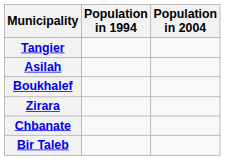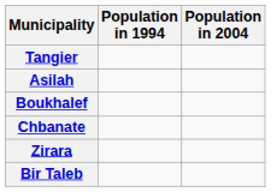 <table class="wikitable alternance">
 <tr>
 <th scope=col>Municipality</th>
 <th scope=col>Population<br>in 1994</th>
 <th scope=col>Population<br>in 2004</th>
 </tr>
 <tr>
 <th scope=row><a href='#'>Tangier</a></th>
 <td></td>
 <td></td>
 </tr>
 <tr>
 <th scope=row><a href='#'>Asilah</a></th>
 <td></td>
 <td></td>
 </tr>
 <tr>
 <th scope=row><a href='#'>Boukhalef</a></th>
 <td></td>
 <td></td>
 </tr>
 <tr>
-<th scope=row><a href='#'>Zirara</a></th>
+<th scope=row><a href='#'>Chbanate</a></th>
 <td></td>
 <td></td>
 </tr>
 <tr>
-<th scope=row><a href='#'>Chbanate</a></th>
+<th scope=row><a href='#'>Zirara</a></th>
 <td></td>
 <td></td>
 </tr>
 <tr>
 <th scope=row><a href='#'>Bir Taleb</a></th>
 <td></td>
 <td></td>
 </tr>
 </table>
